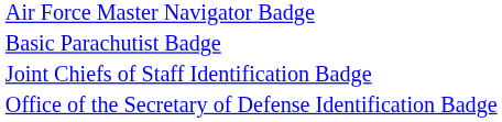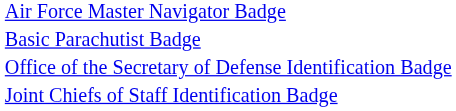 <table>
 <tr>
 <td><span></span></td>
 <td><a href='#'>Air Force Master Navigator Badge</a></td>
 </tr>
 <tr>
 <td></td>
 <td><a href='#'>Basic Parachutist Badge</a></td>
 </tr>
 <tr>
 <td></td>
-<td><a href='#'>Joint Chiefs of Staff Identification Badge</a></td>
+<td><a href='#'>Office of the Secretary of Defense Identification Badge</a></td>
 </tr>
 <tr>
 <td></td>
-<td><a href='#'>Office of the Secretary of Defense Identification Badge</a></td>
+<td><a href='#'>Joint Chiefs of Staff Identification Badge</a></td>
 </tr>
 </table>
